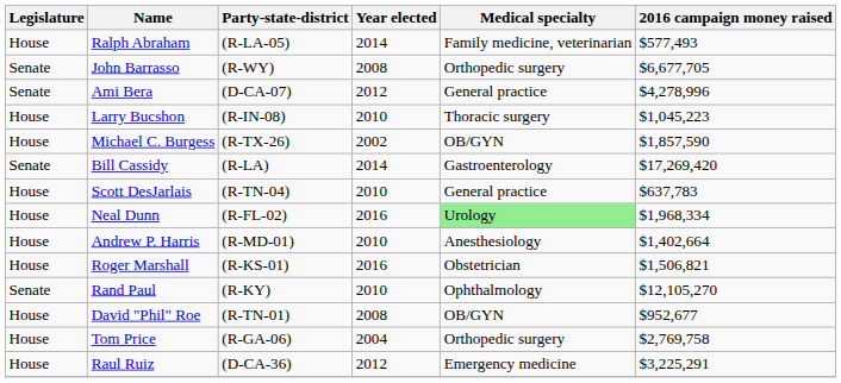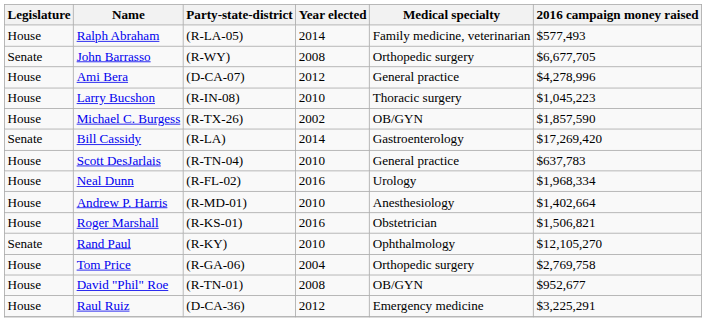 <table class="wikitable sortable">
 <tr>
 <th>Legislature</th>
 <th>Name</th>
 <th>Party-state-district</th>
 <th data-sort-type="number">Year elected</th>
 <th>Medical specialty</th>
 <th>2016 campaign money raised</th>
 </tr>
 <tr>
 <td>House</td>
 <td data-sort-value="Abraham, Ralph "><a href='#'>Ralph Abraham</a></td>
 <td>(R-LA-05)</td>
 <td>2014</td>
 <td>Family medicine, veterinarian</td>
 <td>$577,493</td>
 </tr>
 <tr>
 <td>Senate</td>
 <td data-sort-value="Barrasso, John"><a href='#'>John Barrasso</a></td>
 <td>(R-WY)</td>
 <td>2008</td>
 <td>Orthopedic surgery</td>
 <td>$6,677,705</td>
 </tr>
 <tr>
-<td>Senate</td>
+<td>House</td>
 <td data-sort-value="Bera, Amy"><a href='#'>Ami Bera</a></td>
 <td>(D-CA-07)</td>
 <td>2012</td>
 <td>General practice</td>
 <td>$4,278,996</td>
 </tr>
 <tr>
 <td>House</td>
 <td data-sort-value="Bucshon, Larry"><a href='#'>Larry Bucshon</a></td>
 <td>(R-IN-08)</td>
 <td>2010</td>
 <td>Thoracic surgery</td>
 <td>$1,045,223</td>
 </tr>
 <tr>
 <td>House</td>
 <td data-sort-value="Burgess, Michael C."><a href='#'>Michael C. Burgess</a></td>
 <td>(R-TX-26)</td>
 <td>2002</td>
 <td>OB/GYN</td>
 <td>$1,857,590</td>
 </tr>
 <tr>
 <td>Senate</td>
 <td data-sort-value="Cassidy, Bill"><a href='#'>Bill Cassidy</a></td>
 <td>(R-LA)</td>
 <td>2014</td>
 <td>Gastroenterology</td>
 <td>$17,269,420</td>
 </tr>
 <tr>
 <td>House</td>
 <td data-sort-value="DesJarlais, Scott"><a href='#'>Scott DesJarlais</a></td>
 <td>(R-TN-04)</td>
 <td>2010</td>
 <td>General practice</td>
 <td>$637,783</td>
 </tr>
 <tr>
 <td>House</td>
 <td data-sort-value="Dunn, Neal"><a href='#'>Neal Dunn</a></td>
 <td>(R-FL-02)</td>
 <td>2016</td>
-<td style="background: lightgreen;">Urology</td>
+<td>Urology</td>
 <td>$1,968,334</td>
 </tr>
 <tr>
 <td>House</td>
 <td data-sort-value="Harris, Andrew P."><a href='#'>Andrew P. Harris</a></td>
 <td>(R-MD-01)</td>
 <td>2010</td>
 <td>Anesthesiology</td>
 <td>$1,402,664</td>
 </tr>
 <tr>
 <td>House</td>
 <td data-sort-value="Marshall, Roger"><a href='#'>Roger Marshall</a></td>
 <td>(R-KS-01)</td>
 <td>2016</td>
 <td>Obstetrician</td>
 <td>$1,506,821</td>
 </tr>
 <tr>
 <td>Senate</td>
 <td data-sort-value="Paul, Rand"><a href='#'>Rand Paul</a></td>
 <td>(R-KY)</td>
 <td>2010</td>
 <td>Ophthalmology</td>
 <td>$12,105,270</td>
 </tr>
 <tr>
 <td>House</td>
+<td data-sort-value="Price, Tom"><a href='#'>Tom Price</a></td>
+<td>(R-GA-06)</td>
+<td>2004</td>
+<td>Orthopedic surgery</td>
+<td>$2,769,758</td>
+</tr>
+<tr>
+<td>House</td>
 <td data-sort-value="Roe, David"><a href='#'>David "Phil" Roe</a></td>
 <td>(R-TN-01)</td>
 <td>2008</td>
 <td>OB/GYN</td>
 <td>$952,677</td>
-</tr>
-<tr>
-<td>House</td>
-<td data-sort-value="Price, Tom"><a href='#'>Tom Price</a></td>
-<td>(R-GA-06)</td>
-<td>2004</td>
-<td>Orthopedic surgery</td>
-<td>$2,769,758</td>
 </tr>
 <tr>
 <td>House</td>
 <td data-sort-value="Ruiz, Raul"><a href='#'>Raul Ruiz</a></td>
 <td>(D-CA-36)</td>
 <td>2012</td>
 <td>Emergency medicine</td>
 <td>$3,225,291</td>
 </tr>
 <tr>
 </tr>
 </table>
